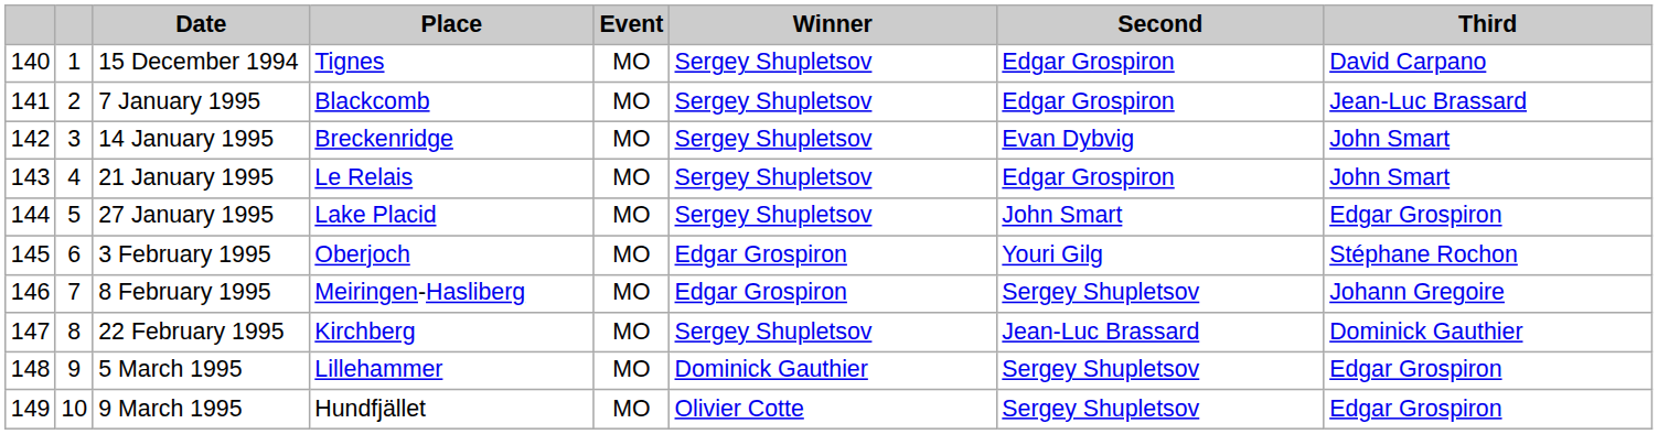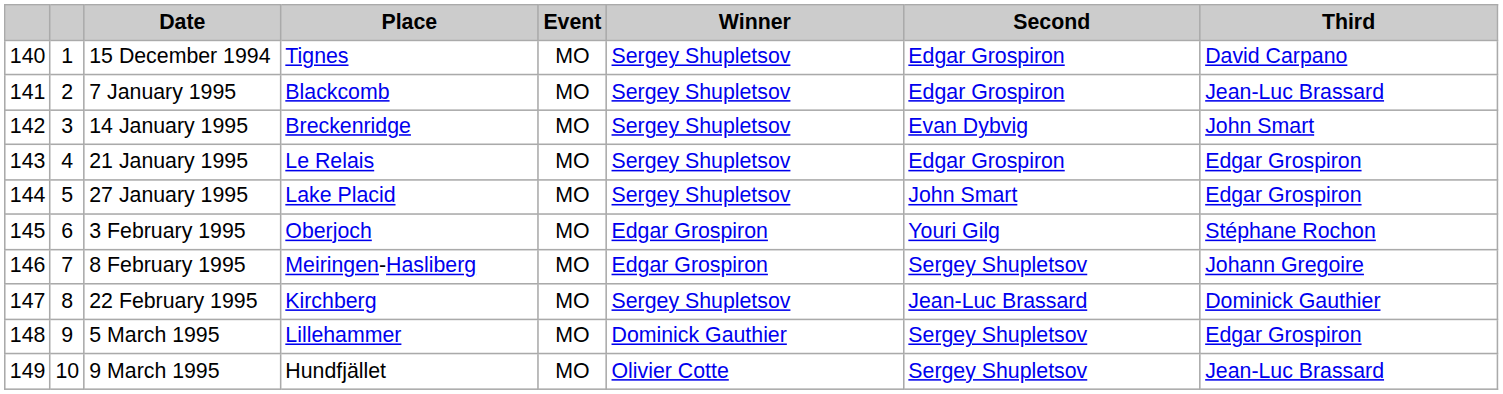 <table class="wikitable plainrowheaders" style="background:#fff; font-size:86%; line-height:16px; border:grey solid 1px; border-collapse:collapse;">
 <tr style="background:#ccc; text-align:center;">
 <th scope="col" style="background:#ccc; width=20 px;"></th>
 <th scope="col" style="background:#ccc; width=30 px;"></th>
 <th scope="col" style="background:#ccc; width:120px;">Date</th>
 <th scope="col" style="background:#ccc; width:160px;">Place</th>
 <th scope="col" style="background:#ccc; width:15px;">Event</th>
 <th scope="col" style="background:#ccc; width:185px;">Winner</th>
 <th scope="col" style="background:#ccc; width:185px;">Second</th>
 <th scope="col" style="background:#ccc; width:185px;">Third</th>
 </tr>
 <tr>
 <td align=center>140</td>
 <td align=center>1</td>
 <td>15 December 1994</td>
 <td> <a href='#'>Tignes</a></td>
 <td align=center>MO</td>
 <td> <a href='#'>Sergey Shupletsov</a></td>
 <td> <a href='#'>Edgar Grospiron</a></td>
 <td> <a href='#'>David Carpano</a></td>
 </tr>
 <tr>
 <td align=center>141</td>
 <td align=center>2</td>
 <td>7 January 1995</td>
 <td> <a href='#'>Blackcomb</a></td>
 <td align=center>MO</td>
 <td> <a href='#'>Sergey Shupletsov</a></td>
 <td> <a href='#'>Edgar Grospiron</a></td>
 <td> <a href='#'>Jean-Luc Brassard</a></td>
 </tr>
 <tr>
 <td align=center>142</td>
 <td align=center>3</td>
 <td>14 January 1995</td>
 <td> <a href='#'>Breckenridge</a></td>
 <td align=center>MO</td>
 <td> <a href='#'>Sergey Shupletsov</a></td>
 <td> <a href='#'>Evan Dybvig</a></td>
 <td> <a href='#'>John Smart</a></td>
 </tr>
 <tr>
 <td align=center>143</td>
 <td align=center>4</td>
 <td>21 January 1995</td>
 <td> <a href='#'>Le Relais</a></td>
 <td align=center>MO</td>
 <td> <a href='#'>Sergey Shupletsov</a></td>
 <td> <a href='#'>Edgar Grospiron</a></td>
-<td> <a href='#'>John Smart</a></td>
+<td> <a href='#'>Edgar Grospiron</a></td>
 </tr>
 <tr>
 <td align=center>144</td>
 <td align=center>5</td>
 <td>27 January 1995</td>
 <td> <a href='#'>Lake Placid</a></td>
 <td align=center>MO</td>
 <td> <a href='#'>Sergey Shupletsov</a></td>
 <td> <a href='#'>John Smart</a></td>
 <td> <a href='#'>Edgar Grospiron</a></td>
 </tr>
 <tr>
 <td align=center>145</td>
 <td align=center>6</td>
 <td>3 February 1995</td>
 <td> <a href='#'>Oberjoch</a></td>
 <td align=center>MO</td>
 <td> <a href='#'>Edgar Grospiron</a></td>
 <td> <a href='#'>Youri Gilg</a></td>
 <td> <a href='#'>Stéphane Rochon</a></td>
 </tr>
 <tr>
 <td align=center>146</td>
 <td align=center>7</td>
 <td>8 February 1995</td>
 <td> <a href='#'>Meiringen</a>-<a href='#'>Hasliberg</a></td>
 <td align=center>MO</td>
 <td> <a href='#'>Edgar Grospiron</a></td>
 <td> <a href='#'>Sergey Shupletsov</a></td>
 <td> <a href='#'>Johann Gregoire</a></td>
 </tr>
 <tr>
 <td align=center>147</td>
 <td align=center>8</td>
 <td>22 February 1995</td>
 <td> <a href='#'>Kirchberg</a></td>
 <td align=center>MO</td>
 <td> <a href='#'>Sergey Shupletsov</a></td>
 <td> <a href='#'>Jean-Luc Brassard</a></td>
 <td> <a href='#'>Dominick Gauthier</a></td>
 </tr>
 <tr>
 <td align=center>148</td>
 <td align=center>9</td>
 <td>5 March 1995</td>
 <td> <a href='#'>Lillehammer</a></td>
 <td align=center>MO</td>
 <td> <a href='#'>Dominick Gauthier</a></td>
 <td> <a href='#'>Sergey Shupletsov</a></td>
 <td> <a href='#'>Edgar Grospiron</a></td>
 </tr>
 <tr>
 <td align=center>149</td>
 <td align=center>10</td>
 <td>9 March 1995</td>
 <td> Hundfjället</td>
 <td align=center>MO</td>
 <td> <a href='#'>Olivier Cotte</a></td>
 <td> <a href='#'>Sergey Shupletsov</a></td>
-<td> <a href='#'>Edgar Grospiron</a></td>
+<td> <a href='#'>Jean-Luc Brassard</a></td>
 </tr>
 </table>
